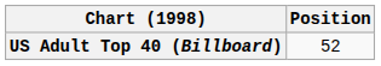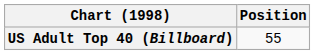 <table class="wikitable plainrowheaders" style="text-align:center">
 <tr>
 <th>Chart (1998)</th>
 <th>Position</th>
 </tr>
 <tr>
 <th scope="row">US Adult Top 40 (<em>Billboard</em>)</th>
-<td>52</td>
+<td>55</td>
 </tr>
 </table>
